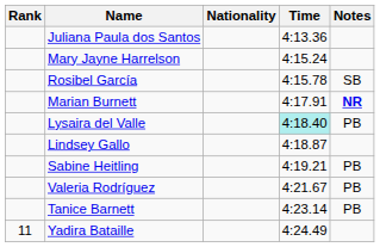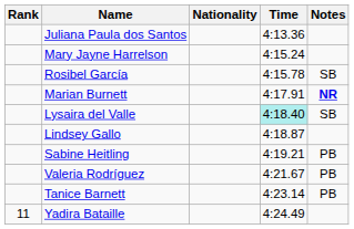 <table class="wikitable sortable" style="text-align:center">
 <tr>
 <th>Rank</th>
 <th>Name</th>
 <th>Nationality</th>
 <th>Time</th>
 <th>Notes</th>
 </tr>
 <tr>
 <td></td>
 <td align=left><a href='#'>Juliana Paula dos Santos</a></td>
 <td align=left></td>
 <td>4:13.36</td>
 <td></td>
 </tr>
 <tr>
 <td></td>
 <td align=left><a href='#'>Mary Jayne Harrelson</a></td>
 <td align=left></td>
 <td>4:15.24</td>
 <td></td>
 </tr>
 <tr>
 <td></td>
 <td align=left><a href='#'>Rosibel García</a></td>
 <td align=left></td>
 <td>4:15.78</td>
 <td>SB</td>
 </tr>
 <tr>
 <td></td>
 <td align=left><a href='#'>Marian Burnett</a></td>
 <td align=left></td>
 <td>4:17.91</td>
 <td><strong><a href='#'>NR</a></strong></td>
 </tr>
 <tr>
 <td></td>
 <td align=left><a href='#'>Lysaira del Valle</a></td>
 <td align=left></td>
 <td style="background: paleturquoise;">4:18.40</td>
-<td>PB</td>
+<td>SB</td>
 </tr>
 <tr>
 <td></td>
 <td align=left><a href='#'>Lindsey Gallo</a></td>
 <td align=left></td>
 <td>4:18.87</td>
 <td></td>
 </tr>
 <tr>
 <td></td>
 <td align=left><a href='#'>Sabine Heitling</a></td>
 <td align=left></td>
 <td>4:19.21</td>
 <td>PB</td>
 </tr>
 <tr>
 <td></td>
 <td align=left><a href='#'>Valeria Rodríguez</a></td>
 <td align=left></td>
 <td>4:21.67</td>
 <td>PB</td>
 </tr>
 <tr>
 <td></td>
 <td align=left><a href='#'>Tanice Barnett</a></td>
 <td align=left></td>
 <td>4:23.14</td>
 <td>PB</td>
 </tr>
 <tr>
 <td>11</td>
 <td align=left><a href='#'>Yadira Bataille</a></td>
 <td align=left></td>
 <td>4:24.49</td>
 <td></td>
 </tr>
 </table>
